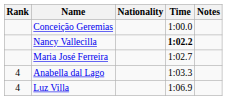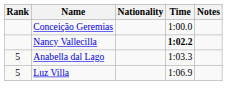 <table class="wikitable sortable" style="text-align:center">
 <tr>
 <th>Rank</th>
 <th>Name</th>
 <th>Nationality</th>
 <th>Time</th>
 <th>Notes</th>
 </tr>
 <tr>
 <td></td>
 <td align=left><a href='#'>Conceição Geremias</a></td>
 <td align=left></td>
 <td>1:00.0</td>
 <td></td>
 </tr>
 <tr>
 <td></td>
 <td align=left><a href='#'>Nancy Vallecilla</a></td>
 <td align=left></td>
 <td><strong>1:02.2</strong></td>
 <td></td>
 </tr>
 <tr>
-<td></td>
-<td align=left><a href='#'>Maria José Ferreira</a></td>
-<td align=left></td>
-<td>1:02.7</td>
-<td></td>
-</tr>
-<tr>
-<td>4</td>
+<td>5</td>
 <td align=left><a href='#'>Anabella dal Lago</a></td>
 <td align=left></td>
 <td>1:03.3</td>
 <td></td>
 </tr>
 <tr>
-<td>4</td>
+<td>5</td>
 <td align=left><a href='#'>Luz Villa</a></td>
 <td align=left></td>
 <td>1:06.9</td>
 <td></td>
 </tr>
 </table>
